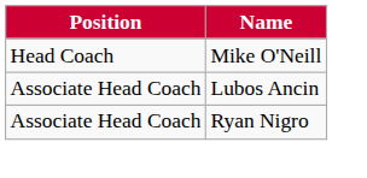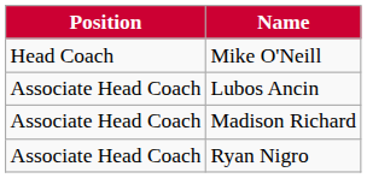 <table class=wikitable sortable>
 <tr>
 <th style= "background:#CC0033; color:white">Position</th>
 <th style= "background:#CC0033; color:white">Name</th>
 </tr>
 <tr>
 <td>Head Coach</td>
 <td>Mike O'Neill</td>
 </tr>
 <tr>
 <td>Associate Head Coach</td>
 <td>Lubos Ancin</td>
 </tr>
 <tr>
 <td>Associate Head Coach</td>
+<td>Madison Richard</td>
+</tr>
+<tr>
+<td>Associate Head Coach</td>
 <td>Ryan Nigro</td>
 </tr>
 </table>
